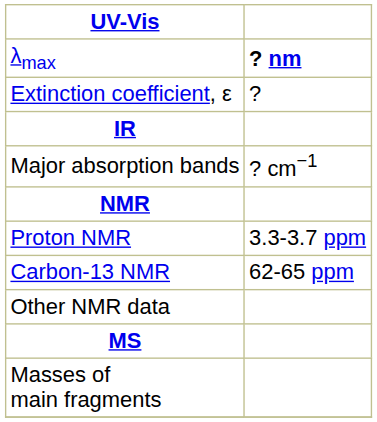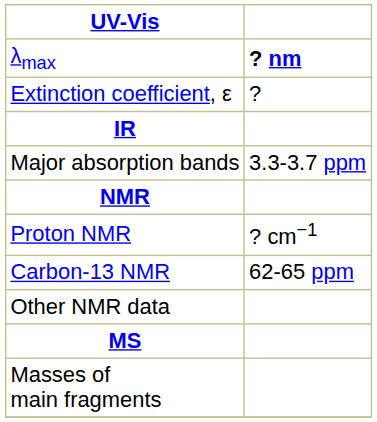 <table border="1" cellspacing="0" cellpadding="3" style="margin: 0 0 0 0.5em; background: #FFFFFF; border-collapse: collapse; border-color: #C0C090;">
 <tr>
 <th><a href='#'>UV-Vis</a></th>
 </tr>
 <tr>
 <td><a href='#'>λ<sub>max</sub></a></td>
 <td><strong>? <a href='#'>nm</a></strong></td>
 </tr>
 <tr>
 <td><a href='#'>Extinction coefficient</a>, ε</td>
 <td>?</td>
 </tr>
 <tr>
 <th><a href='#'>IR</a></th>
 </tr>
 <tr>
 <td>Major absorption bands</td>
-<td>? cm<sup>−1</sup></td>
+<td>3.3-3.7 <a href='#'>ppm</a></td>
 </tr>
 <tr>
 <th><a href='#'>NMR</a></th>
 </tr>
 <tr>
 <td><a href='#'>Proton NMR</a> </td>
-<td>3.3-3.7 <a href='#'>ppm</a></td>
+<td>? cm<sup>−1</sup></td>
 </tr>
 <tr>
 <td><a href='#'>Carbon-13 NMR</a> </td>
 <td>62-65 <a href='#'>ppm</a></td>
 </tr>
 <tr>
 <td>Other NMR data </td>
 <td> </td>
 </tr>
 <tr>
 <th><a href='#'>MS</a></th>
 </tr>
 <tr>
 <td>Masses of <br>main fragments</td>
 <td>  </td>
 </tr>
 <tr>
 </tr>
 </table>
